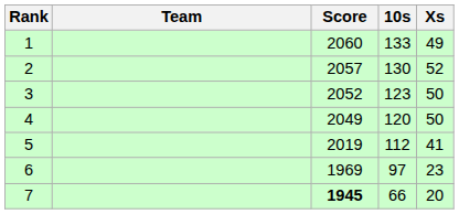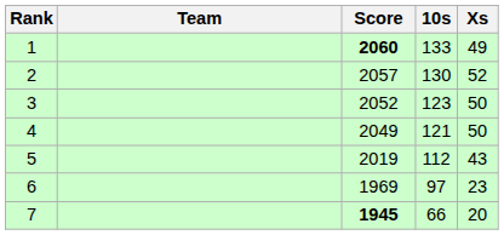 <table class=wikitable style="text-align:center">
 <tr>
 <th width=40>Rank</th>
 <th width=250>Team</th>
 <th width=60>Score</th>
 <th width=30>10s</th>
 <th width=30>Xs</th>
 </tr>
 <tr bgcolor="ccffcc">
 <td>1</td>
 <td align=left></td>
-<td>2060</td>
+<td><strong>2060</strong></td>
 <td>133</td>
 <td>49</td>
 </tr>
 <tr bgcolor="ccffcc">
 <td>2</td>
 <td align=left></td>
 <td>2057</td>
 <td>130</td>
 <td>52</td>
 </tr>
 <tr bgcolor="ccffcc">
 <td>3</td>
 <td align=left></td>
 <td>2052</td>
 <td>123</td>
 <td>50</td>
 </tr>
 <tr bgcolor="ccffcc">
 <td>4</td>
 <td align=left></td>
 <td>2049</td>
-<td>120</td>
+<td>121</td>
 <td>50</td>
 </tr>
 <tr bgcolor="ccffcc">
 <td>5</td>
 <td align=left></td>
 <td>2019</td>
 <td>112</td>
-<td>41</td>
+<td>43</td>
 </tr>
 <tr bgcolor="ccffcc">
 <td>6</td>
 <td align=left></td>
 <td>1969</td>
 <td>97</td>
 <td>23</td>
 </tr>
 <tr bgcolor="ccffcc">
 <td>7</td>
 <td align=left></td>
 <td><strong>1945</strong></td>
 <td>66</td>
 <td>20</td>
 </tr>
 </table>
